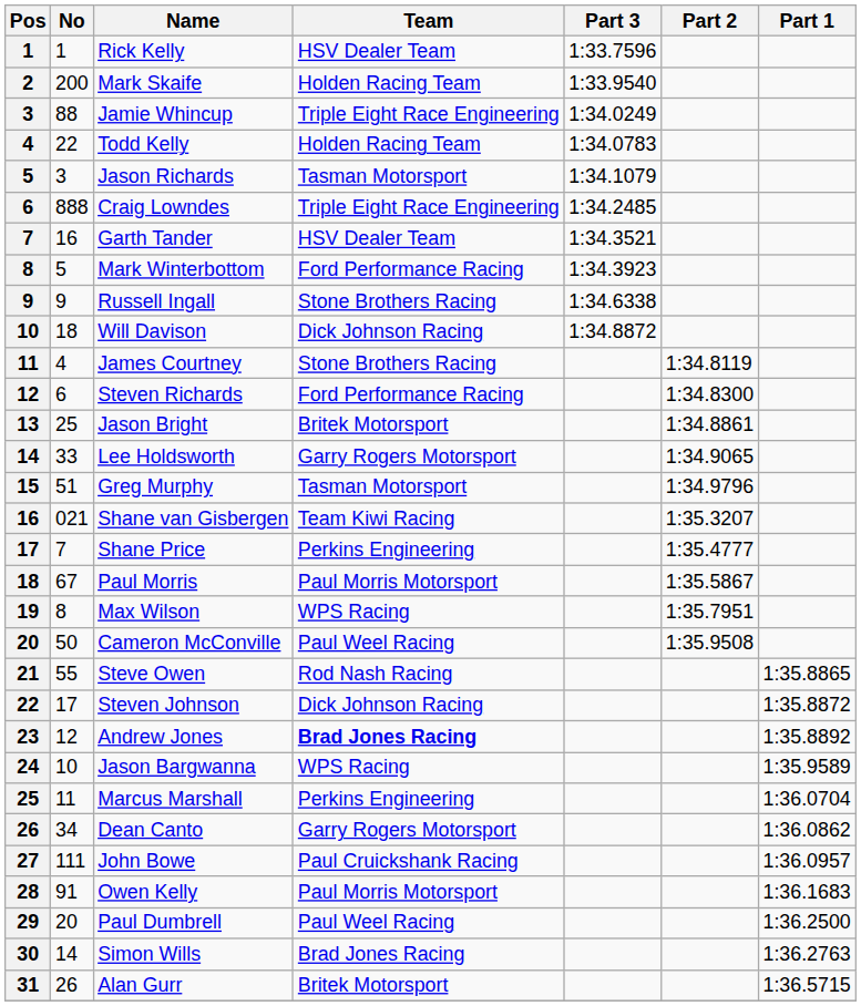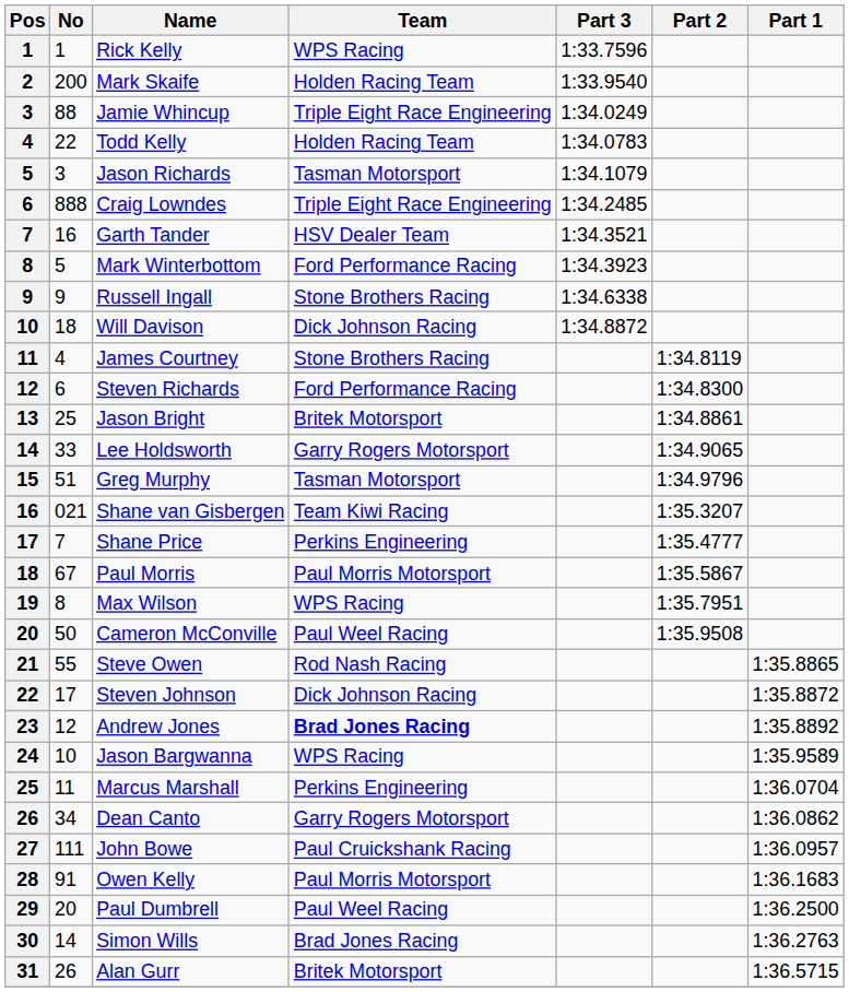 <table class="wikitable" style="font-size: 85%;">
 <tr>
 <th>Pos</th>
 <th>No</th>
 <th>Name</th>
 <th>Team</th>
 <th>Part 3</th>
 <th>Part 2</th>
 <th>Part 1</th>
 </tr>
 <tr>
 <th>1</th>
 <td>1</td>
 <td> <a href='#'>Rick Kelly</a></td>
-<td><a href='#'>HSV Dealer Team</a></td>
+<td><a href='#'>WPS Racing</a></td>
 <td>1:33.7596</td>
 <td></td>
 <td></td>
 </tr>
 <tr>
 <th>2</th>
 <td>200</td>
 <td> <a href='#'>Mark Skaife</a></td>
 <td><a href='#'>Holden Racing Team</a></td>
 <td>1:33.9540</td>
 <td></td>
 <td></td>
 </tr>
 <tr>
 <th>3</th>
 <td>88</td>
 <td> <a href='#'>Jamie Whincup</a></td>
 <td><a href='#'>Triple Eight Race Engineering</a></td>
 <td>1:34.0249</td>
 <td></td>
 <td></td>
 </tr>
 <tr>
 <th>4</th>
 <td>22</td>
 <td> <a href='#'>Todd Kelly</a></td>
 <td><a href='#'>Holden Racing Team</a></td>
 <td>1:34.0783</td>
 <td></td>
 <td></td>
 </tr>
 <tr>
 <th>5</th>
 <td>3</td>
 <td> <a href='#'>Jason Richards</a></td>
 <td><a href='#'>Tasman Motorsport</a></td>
 <td>1:34.1079</td>
 <td></td>
 <td></td>
 </tr>
 <tr>
 <th>6</th>
 <td>888</td>
 <td> <a href='#'>Craig Lowndes</a></td>
 <td><a href='#'>Triple Eight Race Engineering</a></td>
 <td>1:34.2485</td>
 <td></td>
 <td></td>
 </tr>
 <tr>
 <th>7</th>
 <td>16</td>
 <td> <a href='#'>Garth Tander</a></td>
 <td><a href='#'>HSV Dealer Team</a></td>
 <td>1:34.3521</td>
 <td></td>
 <td></td>
 </tr>
 <tr>
 <th>8</th>
 <td>5</td>
 <td> <a href='#'>Mark Winterbottom</a></td>
 <td><a href='#'>Ford Performance Racing</a></td>
 <td>1:34.3923</td>
 <td></td>
 <td></td>
 </tr>
 <tr>
 <th>9</th>
 <td>9</td>
 <td> <a href='#'>Russell Ingall</a></td>
 <td><a href='#'>Stone Brothers Racing</a></td>
 <td>1:34.6338</td>
 <td></td>
 <td></td>
 </tr>
 <tr>
 <th>10</th>
 <td>18</td>
 <td> <a href='#'>Will Davison</a></td>
 <td><a href='#'>Dick Johnson Racing</a></td>
 <td>1:34.8872</td>
 <td></td>
 <td></td>
 </tr>
 <tr>
 <th>11</th>
 <td>4</td>
 <td> <a href='#'>James Courtney</a></td>
 <td><a href='#'>Stone Brothers Racing</a></td>
 <td></td>
 <td>1:34.8119</td>
 <td></td>
 </tr>
 <tr>
 <th>12</th>
 <td>6</td>
 <td> <a href='#'>Steven Richards</a></td>
 <td><a href='#'>Ford Performance Racing</a></td>
 <td></td>
 <td>1:34.8300</td>
 <td></td>
 </tr>
 <tr>
 <th>13</th>
 <td>25</td>
 <td> <a href='#'>Jason Bright</a></td>
 <td><a href='#'>Britek Motorsport</a></td>
 <td></td>
 <td>1:34.8861</td>
 <td></td>
 </tr>
 <tr>
 <th>14</th>
 <td>33</td>
 <td> <a href='#'>Lee Holdsworth</a></td>
 <td><a href='#'>Garry Rogers Motorsport</a></td>
 <td></td>
 <td>1:34.9065</td>
 <td></td>
 </tr>
 <tr>
 <th>15</th>
 <td>51</td>
 <td> <a href='#'>Greg Murphy</a></td>
 <td><a href='#'>Tasman Motorsport</a></td>
 <td></td>
 <td>1:34.9796</td>
 <td></td>
 </tr>
 <tr>
 <th>16</th>
 <td>021</td>
 <td> <a href='#'>Shane van Gisbergen</a></td>
 <td><a href='#'>Team Kiwi Racing</a></td>
 <td></td>
 <td>1:35.3207</td>
 <td></td>
 </tr>
 <tr>
 <th>17</th>
 <td>7</td>
 <td> <a href='#'>Shane Price</a></td>
 <td><a href='#'>Perkins Engineering</a></td>
 <td></td>
 <td>1:35.4777</td>
 <td></td>
 </tr>
 <tr>
 <th>18</th>
 <td>67</td>
 <td> <a href='#'>Paul Morris</a></td>
 <td><a href='#'>Paul Morris Motorsport</a></td>
 <td></td>
 <td>1:35.5867</td>
 <td></td>
 </tr>
 <tr>
 <th>19</th>
 <td>8</td>
 <td> <a href='#'>Max Wilson</a></td>
 <td><a href='#'>WPS Racing</a></td>
 <td></td>
 <td>1:35.7951</td>
 <td></td>
 </tr>
 <tr>
 <th>20</th>
 <td>50</td>
 <td> <a href='#'>Cameron McConville</a></td>
 <td><a href='#'>Paul Weel Racing</a></td>
 <td></td>
 <td>1:35.9508</td>
 <td></td>
 </tr>
 <tr>
 <th>21</th>
 <td>55</td>
 <td> <a href='#'>Steve Owen</a></td>
 <td><a href='#'>Rod Nash Racing</a></td>
 <td></td>
 <td></td>
 <td>1:35.8865</td>
 </tr>
 <tr>
 <th>22</th>
 <td>17</td>
 <td> <a href='#'>Steven Johnson</a></td>
 <td><a href='#'>Dick Johnson Racing</a></td>
 <td></td>
 <td></td>
 <td>1:35.8872</td>
 </tr>
 <tr>
 <th>23</th>
 <td>12</td>
 <td> <a href='#'>Andrew Jones</a></td>
 <td><strong><a href='#'>Brad Jones Racing</a></strong></td>
 <td></td>
 <td></td>
 <td>1:35.8892</td>
 </tr>
 <tr>
 <th>24</th>
 <td>10</td>
 <td> <a href='#'>Jason Bargwanna</a></td>
 <td><a href='#'>WPS Racing</a></td>
 <td></td>
 <td></td>
 <td>1:35.9589</td>
 </tr>
 <tr>
 <th>25</th>
 <td>11</td>
 <td> <a href='#'>Marcus Marshall</a></td>
 <td><a href='#'>Perkins Engineering</a></td>
 <td></td>
 <td></td>
 <td>1:36.0704</td>
 </tr>
 <tr>
 <th>26</th>
 <td>34</td>
 <td> <a href='#'>Dean Canto</a></td>
 <td><a href='#'>Garry Rogers Motorsport</a></td>
 <td></td>
 <td></td>
 <td>1:36.0862</td>
 </tr>
 <tr>
 <th>27</th>
 <td>111</td>
 <td> <a href='#'>John Bowe</a></td>
 <td><a href='#'>Paul Cruickshank Racing</a></td>
 <td></td>
 <td></td>
 <td>1:36.0957</td>
 </tr>
 <tr>
 <th>28</th>
 <td>91</td>
 <td> <a href='#'>Owen Kelly</a></td>
 <td><a href='#'>Paul Morris Motorsport</a></td>
 <td></td>
 <td></td>
 <td>1:36.1683</td>
 </tr>
 <tr>
 <th>29</th>
 <td>20</td>
 <td> <a href='#'>Paul Dumbrell</a></td>
 <td><a href='#'>Paul Weel Racing</a></td>
 <td></td>
 <td></td>
 <td>1:36.2500</td>
 </tr>
 <tr>
 <th>30</th>
 <td>14</td>
 <td> <a href='#'>Simon Wills</a></td>
 <td><a href='#'>Brad Jones Racing</a></td>
 <td></td>
 <td></td>
 <td>1:36.2763</td>
 </tr>
 <tr>
 <th>31</th>
 <td>26</td>
 <td> <a href='#'>Alan Gurr</a></td>
 <td><a href='#'>Britek Motorsport</a></td>
 <td></td>
 <td></td>
 <td>1:36.5715</td>
 </tr>
 <tr>
 </tr>
 </table>
